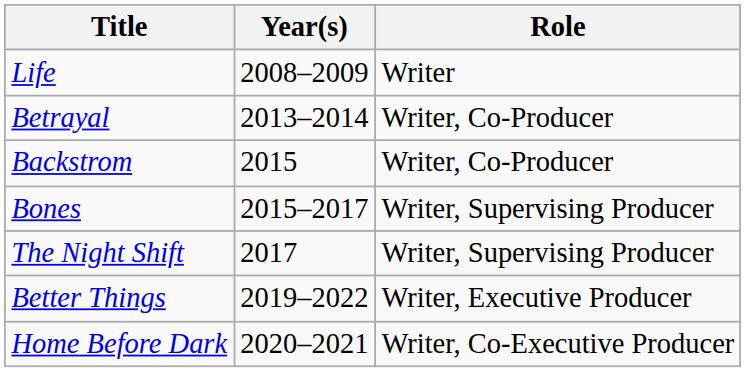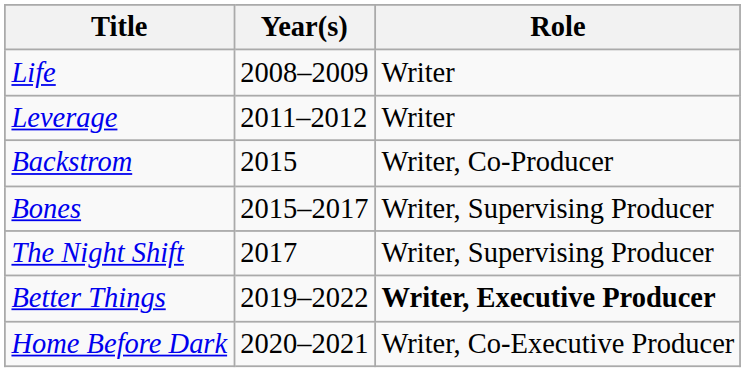 <table class="wikitable">
 <tr>
 <th>Title</th>
 <th>Year(s)</th>
 <th>Role</th>
 </tr>
 <tr>
 <td><em><a href='#'>Life</a></em></td>
 <td>2008–2009</td>
 <td>Writer</td>
 </tr>
 <tr>
-<td><em><a href='#'>Betrayal</a></em></td>
-<td>2013–2014</td>
-<td>Writer, Co-Producer</td>
+<td><em><a href='#'>Leverage</a></em></td>
+<td>2011–2012</td>
+<td>Writer</td>
 </tr>
 <tr>
 <td><em><a href='#'>Backstrom</a></em></td>
 <td>2015</td>
 <td>Writer, Co-Producer</td>
 </tr>
 <tr>
 <td><em><a href='#'>Bones</a></em></td>
 <td>2015–2017</td>
 <td>Writer, Supervising Producer</td>
 </tr>
 <tr>
 <td><em><a href='#'>The Night Shift</a></em></td>
 <td>2017</td>
 <td>Writer, Supervising Producer</td>
 </tr>
 <tr>
 <td><em><a href='#'>Better Things</a></em></td>
 <td>2019–2022</td>
-<td>Writer, Executive Producer</td>
+<td><strong>Writer, Executive Producer</strong></td>
 </tr>
 <tr>
 <td><em><a href='#'>Home Before Dark</a></em></td>
 <td>2020–2021</td>
 <td>Writer, Co-Executive Producer</td>
 </tr>
 </table>
